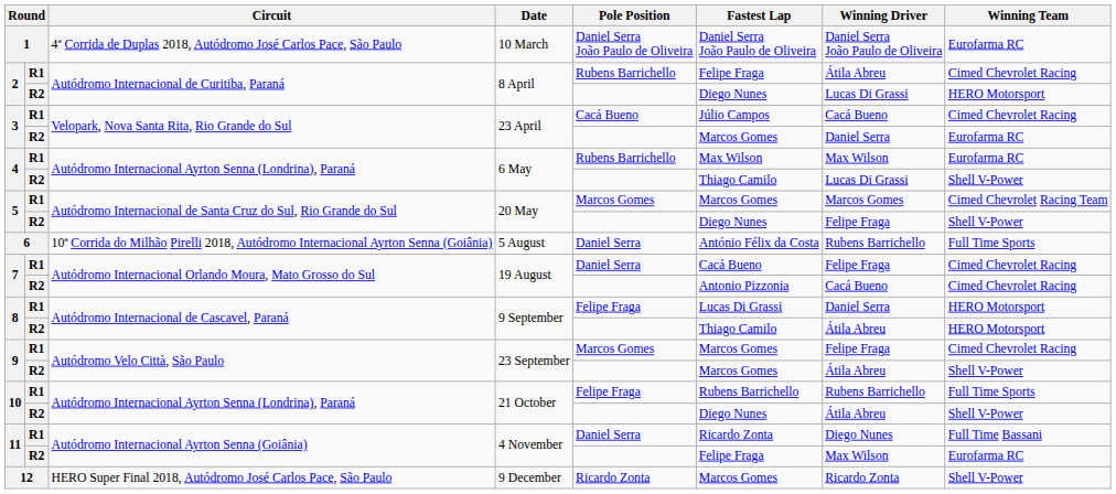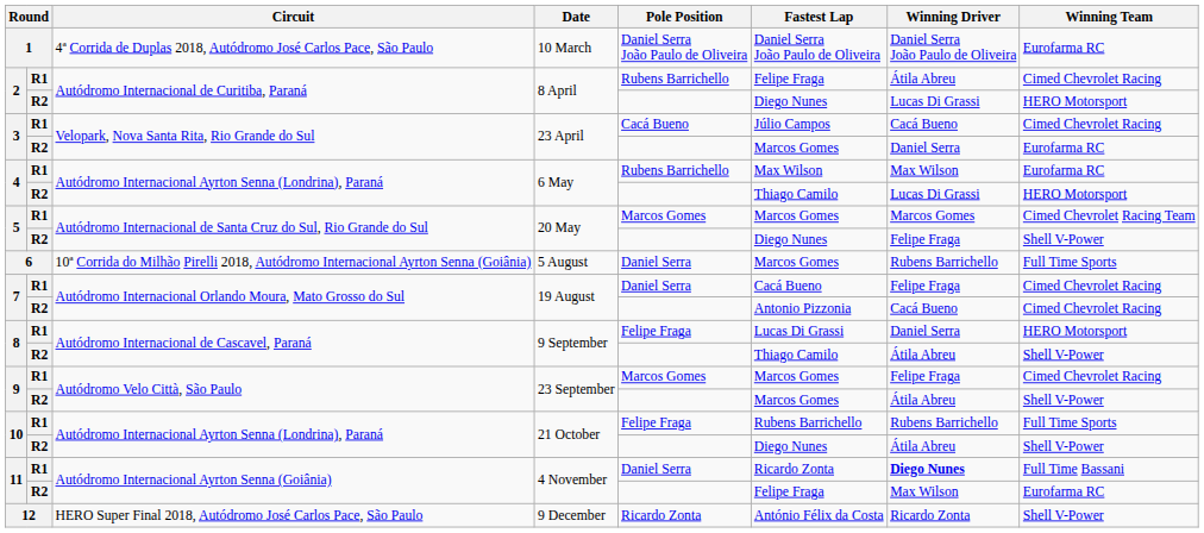 <table class="wikitable" style="font-size: 85%;">
 <tr>
 <th colspan=2>Round</th>
 <th>Circuit</th>
 <th>Date</th>
 <th>Pole Position</th>
 <th>Fastest Lap</th>
 <th>Winning Driver</th>
 <th>Winning Team</th>
 </tr>
 <tr>
 <th colspan=2>1</th>
 <td> 4ª <a href='#'>Corrida de Duplas</a> 2018, <a href='#'>Autódromo José Carlos Pace</a>, <a href='#'>São Paulo</a></td>
 <td>10 March</td>
 <td> <a href='#'>Daniel Serra</a><br> <a href='#'>João Paulo de Oliveira</a></td>
 <td> <a href='#'>Daniel Serra</a><br> <a href='#'>João Paulo de Oliveira</a></td>
 <td> <a href='#'>Daniel Serra</a><br> <a href='#'>João Paulo de Oliveira</a></td>
 <td><a href='#'>Eurofarma RC</a></td>
 </tr>
 <tr>
 <th rowspan=2>2</th>
 <th>R1</th>
 <td rowspan=2> <a href='#'>Autódromo Internacional de Curitiba</a>, <a href='#'>Paraná</a></td>
 <td rowspan=2>8 April</td>
 <td> <a href='#'>Rubens Barrichello</a></td>
 <td> <a href='#'>Felipe Fraga</a></td>
 <td> <a href='#'>Átila Abreu</a></td>
 <td><a href='#'>Cimed Chevrolet Racing</a></td>
 </tr>
 <tr>
 <th>R2</th>
 <td></td>
 <td> <a href='#'>Diego Nunes</a></td>
 <td> <a href='#'>Lucas Di Grassi</a></td>
 <td><a href='#'>HERO Motorsport</a></td>
 </tr>
 <tr>
 <th rowspan=2>3</th>
 <th>R1</th>
 <td rowspan=2> <a href='#'>Velopark</a>, <a href='#'>Nova Santa Rita</a>, <a href='#'>Rio Grande do Sul</a></td>
 <td rowspan=2>23 April</td>
 <td> <a href='#'>Cacá Bueno</a></td>
 <td> <a href='#'>Júlio Campos</a></td>
 <td> <a href='#'>Cacá Bueno</a></td>
 <td><a href='#'>Cimed Chevrolet Racing</a></td>
 </tr>
 <tr>
 <th>R2</th>
 <td></td>
 <td> <a href='#'>Marcos Gomes</a></td>
 <td> <a href='#'>Daniel Serra</a></td>
 <td><a href='#'>Eurofarma RC</a></td>
 </tr>
 <tr>
 <th rowspan=2>4</th>
 <th>R1</th>
 <td rowspan=2> <a href='#'>Autódromo Internacional Ayrton Senna (Londrina)</a>, <a href='#'>Paraná</a></td>
 <td rowspan=2>6 May</td>
 <td> <a href='#'>Rubens Barrichello</a></td>
 <td> <a href='#'>Max Wilson</a></td>
 <td> <a href='#'>Max Wilson</a></td>
 <td><a href='#'>Eurofarma RC</a></td>
 </tr>
 <tr>
 <th>R2</th>
 <td></td>
 <td> <a href='#'>Thiago Camilo</a></td>
 <td> <a href='#'>Lucas Di Grassi</a></td>
-<td><a href='#'>Shell V-Power</a></td>
+<td><a href='#'>HERO Motorsport</a></td>
 </tr>
 <tr>
 <th rowspan=2>5</th>
 <th>R1</th>
 <td rowspan=2> <a href='#'>Autódromo Internacional de Santa Cruz do Sul</a>, <a href='#'>Rio Grande do Sul</a></td>
 <td rowspan=2>20 May</td>
 <td> <a href='#'>Marcos Gomes</a></td>
 <td> <a href='#'>Marcos Gomes</a></td>
 <td> <a href='#'>Marcos Gomes</a></td>
 <td><a href='#'>Cimed Chevrolet</a> <a href='#'>Racing Team</a></td>
 </tr>
 <tr>
 <th>R2</th>
 <td></td>
 <td> <a href='#'>Diego Nunes</a></td>
 <td> <a href='#'>Felipe Fraga</a></td>
 <td><a href='#'>Shell V-Power</a></td>
 </tr>
 <tr>
 <th colspan=2>6</th>
 <td>10ª <a href='#'>Corrida do Milhão</a> <a href='#'>Pirelli</a> 2018, <a href='#'>Autódromo Internacional Ayrton Senna (Goiânia)</a></td>
 <td>5 August</td>
 <td> <a href='#'>Daniel Serra</a></td>
-<td> <a href='#'>António Félix da Costa</a></td>
+<td> <a href='#'>Marcos Gomes</a></td>
 <td> <a href='#'>Rubens Barrichello</a></td>
 <td><a href='#'>Full Time Sports</a></td>
 </tr>
 <tr>
 <th rowspan=2>7</th>
 <th>R1</th>
 <td rowspan=2> <a href='#'>Autódromo Internacional Orlando Moura</a>, <a href='#'>Mato Grosso do Sul</a></td>
 <td rowspan=2>19 August</td>
 <td> <a href='#'>Daniel Serra</a></td>
 <td> <a href='#'>Cacá Bueno</a></td>
 <td> <a href='#'>Felipe Fraga</a></td>
 <td><a href='#'>Cimed Chevrolet Racing</a></td>
 </tr>
 <tr>
 <th>R2</th>
 <td></td>
 <td> <a href='#'>Antonio Pizzonia</a></td>
 <td> <a href='#'>Cacá Bueno</a></td>
 <td><a href='#'>Cimed Chevrolet Racing</a></td>
 </tr>
 <tr>
 <th rowspan=2>8</th>
 <th>R1</th>
 <td rowspan=2> <a href='#'>Autódromo Internacional de Cascavel</a>, <a href='#'>Paraná</a></td>
 <td rowspan=2>9 September</td>
 <td> <a href='#'>Felipe Fraga</a></td>
 <td> <a href='#'>Lucas Di Grassi</a></td>
 <td> <a href='#'>Daniel Serra</a></td>
 <td><a href='#'>HERO Motorsport</a></td>
 </tr>
 <tr>
 <th>R2</th>
 <td></td>
 <td> <a href='#'>Thiago Camilo</a></td>
 <td> <a href='#'>Átila Abreu</a></td>
-<td><a href='#'>HERO Motorsport</a></td>
+<td><a href='#'>Shell V-Power</a></td>
 </tr>
 <tr>
 <th rowspan=2>9</th>
 <th>R1</th>
 <td rowspan=2> <a href='#'>Autódromo Velo Città</a>, <a href='#'>São Paulo</a></td>
 <td rowspan=2>23 September</td>
 <td> <a href='#'>Marcos Gomes</a></td>
 <td> <a href='#'>Marcos Gomes</a></td>
 <td> <a href='#'>Felipe Fraga</a></td>
 <td><a href='#'>Cimed Chevrolet Racing</a></td>
 </tr>
 <tr>
 <th>R2</th>
 <td></td>
 <td> <a href='#'>Marcos Gomes</a></td>
 <td> <a href='#'>Átila Abreu</a></td>
 <td><a href='#'>Shell V-Power</a></td>
 </tr>
 <tr>
 <th rowspan=2>10</th>
 <th>R1</th>
 <td rowspan=2> <a href='#'>Autódromo Internacional Ayrton Senna (Londrina)</a>, <a href='#'>Paraná</a></td>
 <td rowspan=2>21 October</td>
 <td> <a href='#'>Felipe Fraga</a></td>
 <td> <a href='#'>Rubens Barrichello</a></td>
 <td> <a href='#'>Rubens Barrichello</a></td>
 <td><a href='#'>Full Time Sports</a></td>
 </tr>
 <tr>
 <th>R2</th>
 <td></td>
 <td> <a href='#'>Diego Nunes</a></td>
 <td> <a href='#'>Átila Abreu</a></td>
 <td><a href='#'>Shell V-Power</a></td>
 </tr>
 <tr>
 <th rowspan=2>11</th>
 <th>R1</th>
 <td rowspan=2> <a href='#'>Autódromo Internacional Ayrton Senna (Goiânia)</a></td>
 <td rowspan=2>4 November</td>
 <td> <a href='#'>Daniel Serra</a></td>
 <td> <a href='#'>Ricardo Zonta</a></td>
-<td> <a href='#'>Diego Nunes</a></td>
+<td><strong> <a href='#'>Diego Nunes</a></strong></td>
 <td><a href='#'>Full Time</a> <a href='#'>Bassani</a></td>
 </tr>
 <tr>
 <th>R2</th>
 <td></td>
 <td> <a href='#'>Felipe Fraga</a></td>
 <td> <a href='#'>Max Wilson</a></td>
 <td><a href='#'>Eurofarma RC</a></td>
 </tr>
 <tr>
 <th colspan=2>12</th>
 <td> HERO Super Final 2018, <a href='#'>Autódromo José Carlos Pace</a>, <a href='#'>São Paulo</a></td>
 <td>9 December</td>
 <td> <a href='#'>Ricardo Zonta</a></td>
-<td> <a href='#'>Marcos Gomes</a></td>
+<td> <a href='#'>António Félix da Costa</a></td>
 <td> <a href='#'>Ricardo Zonta</a></td>
 <td><a href='#'>Shell V-Power</a></td>
 </tr>
 </table>
